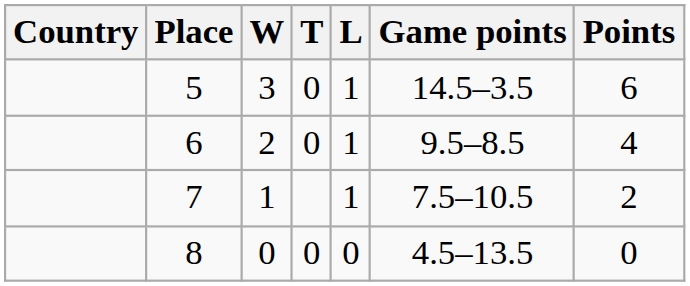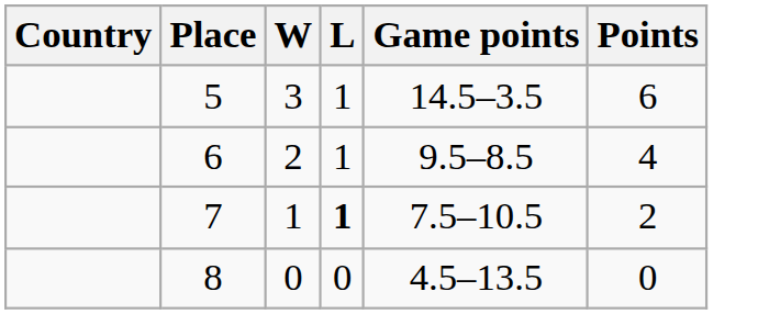 <table class="wikitable sortable" style="text-align:center">
 <tr>
 <th>Country</th>
 <th>Place</th>
 <th>W</th>
-<th>T</th>
 <th>L</th>
 <th>Game points</th>
 <th>Points</th>
 </tr>
 <tr>
 <td align=left></td>
 <td>5</td>
 <td>3</td>
-<td>0</td>
 <td>1</td>
 <td>14.5–3.5</td>
 <td>6</td>
 </tr>
 <tr>
 <td align=left></td>
 <td>6</td>
 <td>2</td>
-<td>0</td>
 <td>1</td>
 <td>9.5–8.5</td>
 <td>4</td>
 </tr>
 <tr>
 <td align=left></td>
 <td>7</td>
 <td>1</td>
-<td></td>
-<td>1</td>
+<td><strong>1</strong></td>
 <td>7.5–10.5</td>
 <td>2</td>
 </tr>
 <tr>
 <td align=left></td>
 <td>8</td>
 <td>0</td>
 <td>0</td>
-<td>0</td>
 <td>4.5–13.5</td>
 <td>0</td>
 </tr>
 </table>
